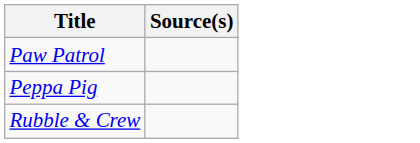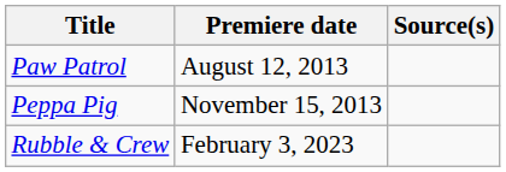 <table class="wikitable sortable">
 <tr>
 <th>Title</th>
+<th>Premiere date</th>
 <th>Source(s)</th>
 </tr>
 <tr>
 <td><em><a href='#'>Paw Patrol</a></em></td>
+<td>August 12, 2013</td>
 <td></td>
 </tr>
 <tr>
 <td><em><a href='#'>Peppa Pig</a></em></td>
+<td>November 15, 2013</td>
 <td></td>
 </tr>
 <tr>
 <td><em><a href='#'>Rubble & Crew</a></em></td>
+<td>February 3, 2023</td>
 <td></td>
 </tr>
 </table>
